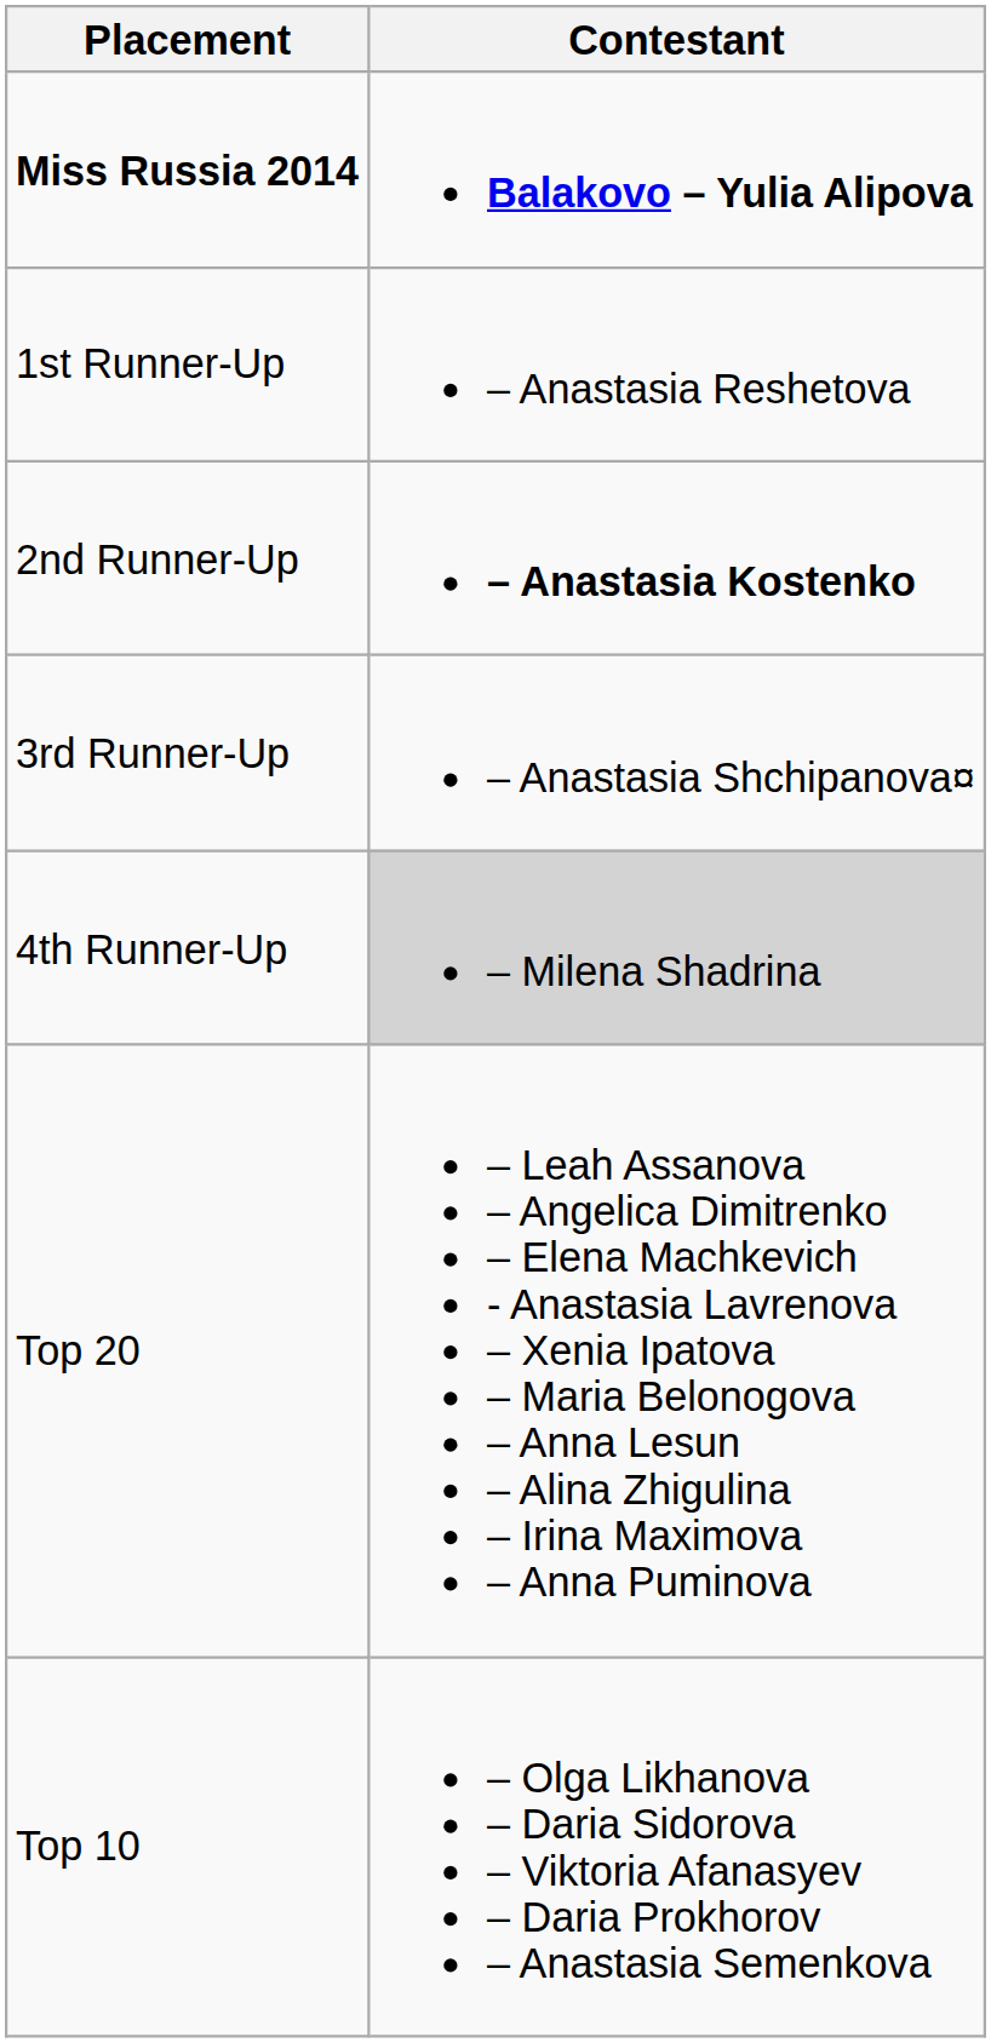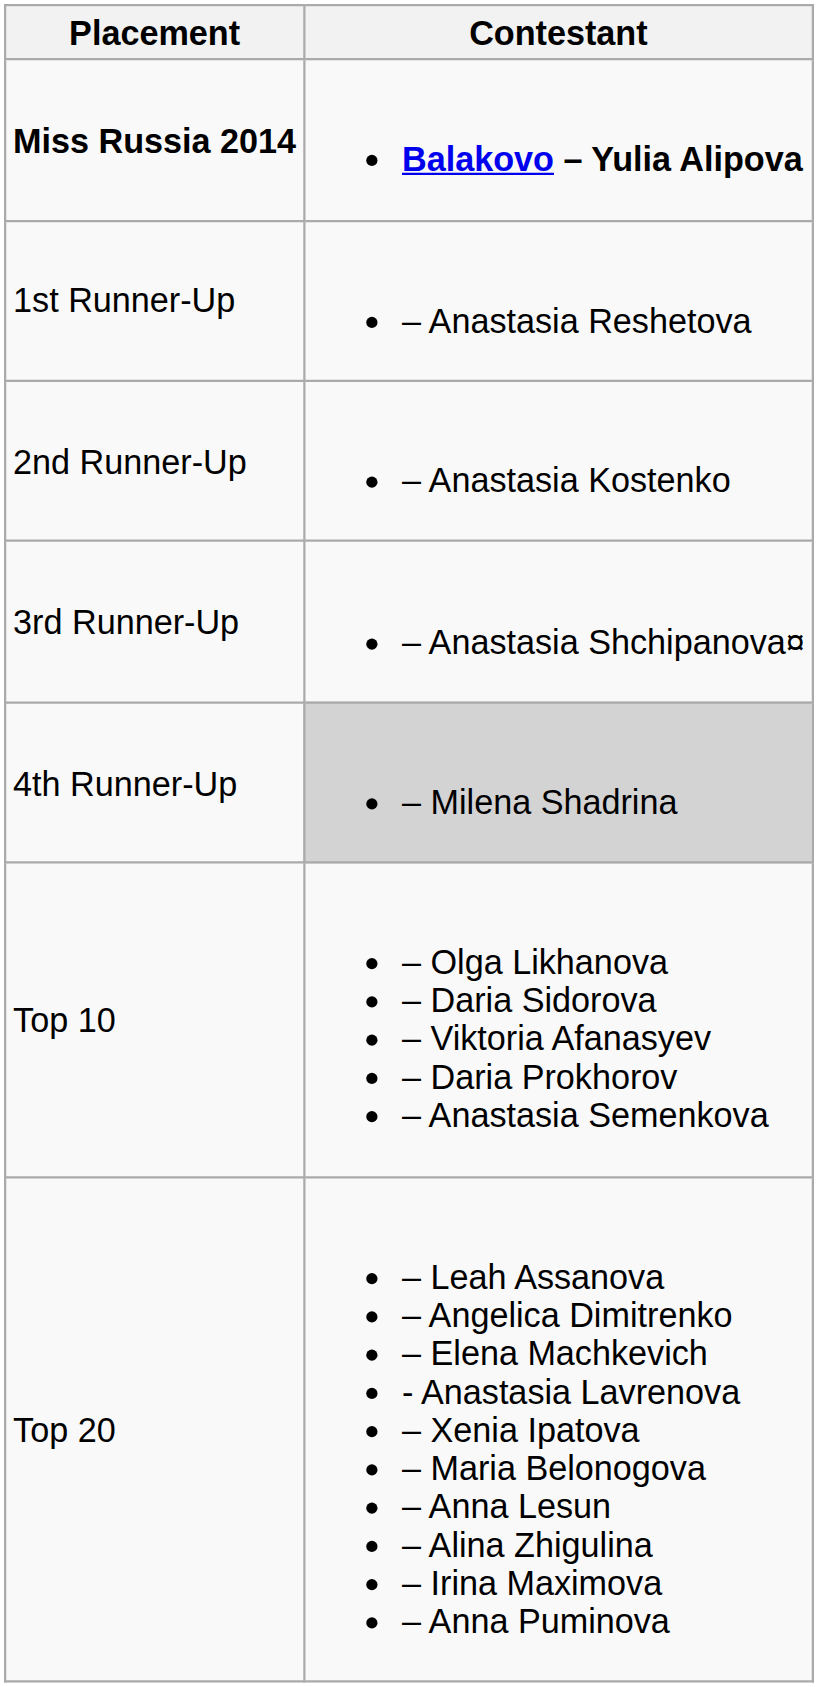 <table class="wikitable sortable" style="font-size: 95%;">
 <tr>
 <th>Placement</th>
 <th>Contestant</th>
 </tr>
 <tr>
 <td><strong> Miss Russia 2014</strong></td>
 <td><br><ul><li><strong><a href='#'>Balakovo</a> – Yulia Alipova</strong></li></ul></td>
 </tr>
 <tr>
 <td>1st Runner-Up</td>
 <td><br><ul><li> – Anastasia Reshetova</li></ul></td>
 </tr>
 <tr>
 <td>2nd Runner-Up</td>
-<td><strong><br><ul><li> – Anastasia Kostenko</li></ul></strong></td>
+<td><br><ul><li> – Anastasia Kostenko</li></ul></td>
 </tr>
 <tr>
 <td>3rd Runner-Up</td>
 <td><br><ul><li> – Anastasia Shchipanova¤</li></ul></td>
 </tr>
 <tr>
 <td>4th Runner-Up</td>
 <td style="background: lightgrey;"><br><ul><li> – Milena Shadrina</li></ul></td>
 </tr>
 <tr>
+<td>Top 10</td>
+<td><br><ul><li> – Olga Likhanova</li><li> – Daria Sidorova</li><li> – Viktoria Afanasyev</li><li> – Daria Prokhorov</li><li> – Anastasia Semenkova</li></ul></td>
+</tr>
+<tr>
 <td>Top 20</td>
 <td><br><ul><li> – Leah Assanova</li><li> – Angelica Dimitrenko</li><li> – Elena Machkevich</li><li> - Anastasia Lavrenova</li><li> – Xenia Ipatova</li><li> – Maria Belonogova</li><li> – Anna Lesun</li><li> – Alina Zhigulina</li><li> – Irina Maximova</li><li> – Anna Puminova</li></ul></td>
 </tr>
-<tr>
-<td>Top 10</td>
-<td><br><ul><li> – Olga Likhanova</li><li> – Daria Sidorova</li><li> – Viktoria Afanasyev</li><li> – Daria Prokhorov</li><li> – Anastasia Semenkova</li></ul></td>
-</tr>
 </table>
